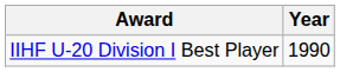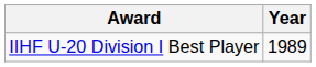 <table class="wikitable">
 <tr>
 <th>Award</th>
 <th>Year</th>
 </tr>
 <tr>
 <td><a href='#'>IIHF U-20 Division I</a> Best Player</td>
-<td>1990</td>
+<td>1989</td>
 </tr>
 </table>
